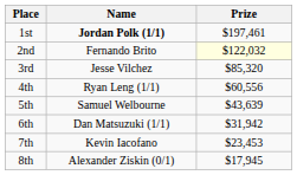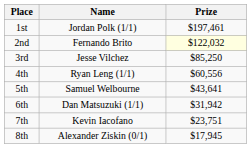 <table class="wikitable">
 <tr>
 <th width="50">Place</th>
 <th width="200">Name</th>
 <th width="125">Prize</th>
 </tr>
 <tr>
 <td align = "center">1st</td>
-<td align = "center"><strong>Jordan Polk (1/1)</strong></td>
+<td align = "center">Jordan Polk (1/1)</td>
 <td align = "center">$197,461</td>
 </tr>
 <tr>
 <td align = "center">2nd</td>
 <td align = "center">Fernando Brito</td>
 <td align = "center" style="background: lightyellow;">$122,032</td>
 </tr>
 <tr>
 <td align = "center">3rd</td>
 <td align = "center">Jesse Vilchez</td>
-<td align = "center">$85,320</td>
+<td align = "center">$85,250</td>
 </tr>
 <tr>
 <td align = "center">4th</td>
 <td align = "center">Ryan Leng (1/1)</td>
 <td align = "center">$60,556</td>
 </tr>
 <tr>
 <td align = "center">5th</td>
 <td align = "center">Samuel Welbourne</td>
-<td align = "center">$43,639</td>
+<td align = "center">$43,641</td>
 </tr>
 <tr>
 <td align = "center">6th</td>
 <td align = "center">Dan Matsuzuki (1/1)</td>
 <td align = "center">$31,942</td>
 </tr>
 <tr>
 <td align = "center">7th</td>
 <td align = "center">Kevin Iacofano</td>
-<td align = "center">$23,453</td>
+<td align = "center">$23,751</td>
 </tr>
 <tr>
 <td align = "center">8th</td>
 <td align = "center">Alexander Ziskin (0/1)</td>
 <td align = "center">$17,945</td>
 </tr>
 </table>
